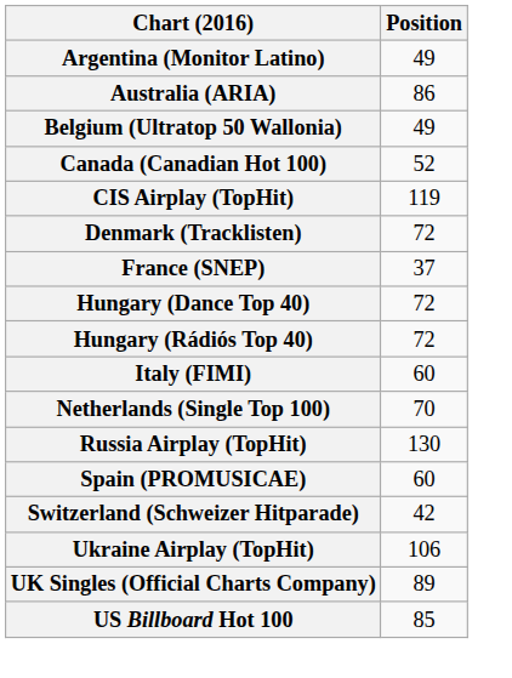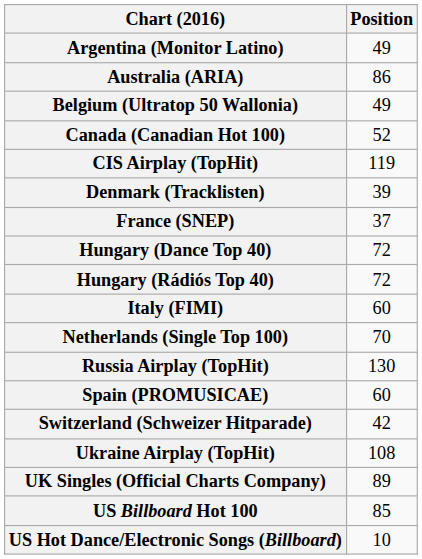 <table class="wikitable plainrowheaders sortable" style="text-align:center">
 <tr>
 <th scope="col">Chart (2016)</th>
 <th scope="col">Position</th>
 </tr>
 <tr>
 <th scope="row">Argentina (Monitor Latino)</th>
 <td>49</td>
 </tr>
 <tr>
 <th scope="row">Australia (ARIA)</th>
 <td>86</td>
 </tr>
 <tr>
 <th scope="row">Belgium (Ultratop 50 Wallonia)</th>
 <td>49</td>
 </tr>
 <tr>
 <th scope="row">Canada (Canadian Hot 100)</th>
 <td>52</td>
 </tr>
 <tr>
 <th scope="row">CIS Airplay (TopHit)</th>
 <td>119</td>
 </tr>
 <tr>
 <th scope="row">Denmark (Tracklisten)</th>
-<td>72</td>
+<td>39</td>
 </tr>
 <tr>
 <th scope="row">France (SNEP)</th>
 <td>37</td>
 </tr>
 <tr>
 <th scope="row">Hungary (Dance Top 40)</th>
 <td>72</td>
 </tr>
 <tr>
 <th scope="row">Hungary (Rádiós Top 40)</th>
 <td>72</td>
 </tr>
 <tr>
 <th scope="row">Italy (FIMI)</th>
 <td>60</td>
 </tr>
 <tr>
 <th scope="row">Netherlands (Single Top 100)</th>
 <td>70</td>
 </tr>
 <tr>
 <th scope="row">Russia Airplay (TopHit)</th>
 <td>130</td>
 </tr>
 <tr>
 <th scope="row">Spain (PROMUSICAE)</th>
 <td>60</td>
 </tr>
 <tr>
 <th scope="row">Switzerland (Schweizer Hitparade)</th>
 <td>42</td>
 </tr>
 <tr>
 <th scope="row">Ukraine Airplay (TopHit)</th>
-<td>106</td>
+<td>108</td>
 </tr>
 <tr>
 <th scope="row">UK Singles (Official Charts Company)</th>
 <td>89</td>
 </tr>
 <tr>
 <th scope="row">US <em>Billboard</em> Hot 100</th>
 <td>85</td>
 </tr>
+<tr>
+<th scope="row">US Hot Dance/Electronic Songs (<em>Billboard</em>)</th>
+<td>10</td>
+</tr>
 </table>
